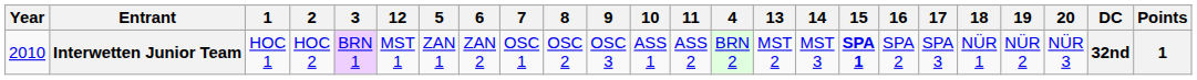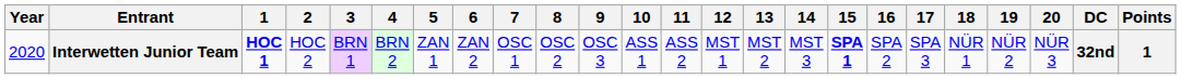 <table class="wikitable" style="text-align:center; font-size:85%">
 <tr>
 <th>Year</th>
 <th>Entrant</th>
 <th>1</th>
 <th>2</th>
 <th>3</th>
-<th>12</th>
+<th>4</th>
 <th>5</th>
 <th>6</th>
 <th>7</th>
 <th>8</th>
 <th>9</th>
 <th>10</th>
 <th>11</th>
-<th>4</th>
+<th>12</th>
 <th>13</th>
 <th>14</th>
 <th>15</th>
 <th>16</th>
 <th>17</th>
 <th>18</th>
 <th>19</th>
 <th>20</th>
 <th>DC</th>
 <th>Points</th>
 </tr>
 <tr>
-<td><a href='#'>2010</a></td>
+<td><a href='#'>2020</a></td>
 <th>Interwetten Junior Team</th>
-<td style="background:#;"><a href='#'>HOC<br>1</a></td>
+<td style="background:#;"><strong><a href='#'>HOC<br>1</a></strong></td>
 <td style="background:#;"><a href='#'>HOC<br>2</a></td>
 <td style="background:#efcfff;"><a href='#'>BRN<br>1</a><br></td>
-<td style="background:#;"><a href='#'>MST<br>1</a></td>
+<td style="background:#dfffdf;"><a href='#'>BRN<br>2</a><br></td>
 <td style="background:#;"><a href='#'>ZAN<br>1</a></td>
 <td style="background:#;"><a href='#'>ZAN<br>2</a></td>
 <td style="background:#;"><a href='#'>OSC<br>1</a></td>
 <td style="background:#;"><a href='#'>OSC<br>2</a></td>
 <td style="background:#;"><a href='#'>OSC<br>3</a></td>
 <td style="background:#;"><a href='#'>ASS<br>1</a></td>
 <td style="background:#;"><a href='#'>ASS<br>2</a></td>
-<td style="background:#dfffdf;"><a href='#'>BRN<br>2</a><br></td>
+<td style="background:#;"><a href='#'>MST<br>1</a></td>
 <td style="background:#;"><a href='#'>MST<br>2</a></td>
 <td style="background:#;"><a href='#'>MST<br>3</a></td>
 <td style="background:#;"><strong><a href='#'>SPA<br>1</a></strong></td>
 <td style="background:#;"><a href='#'>SPA<br>2</a></td>
 <td style="background:#;"><a href='#'>SPA<br>3</a></td>
 <td style="background:#;"><a href='#'>NÜR<br>1</a></td>
 <td style="background:#;"><a href='#'>NÜR<br>2</a></td>
 <td style="background:#;"><a href='#'>NÜR<br>3</a></td>
 <th>32nd</th>
 <th>1</th>
 </tr>
 </table>
